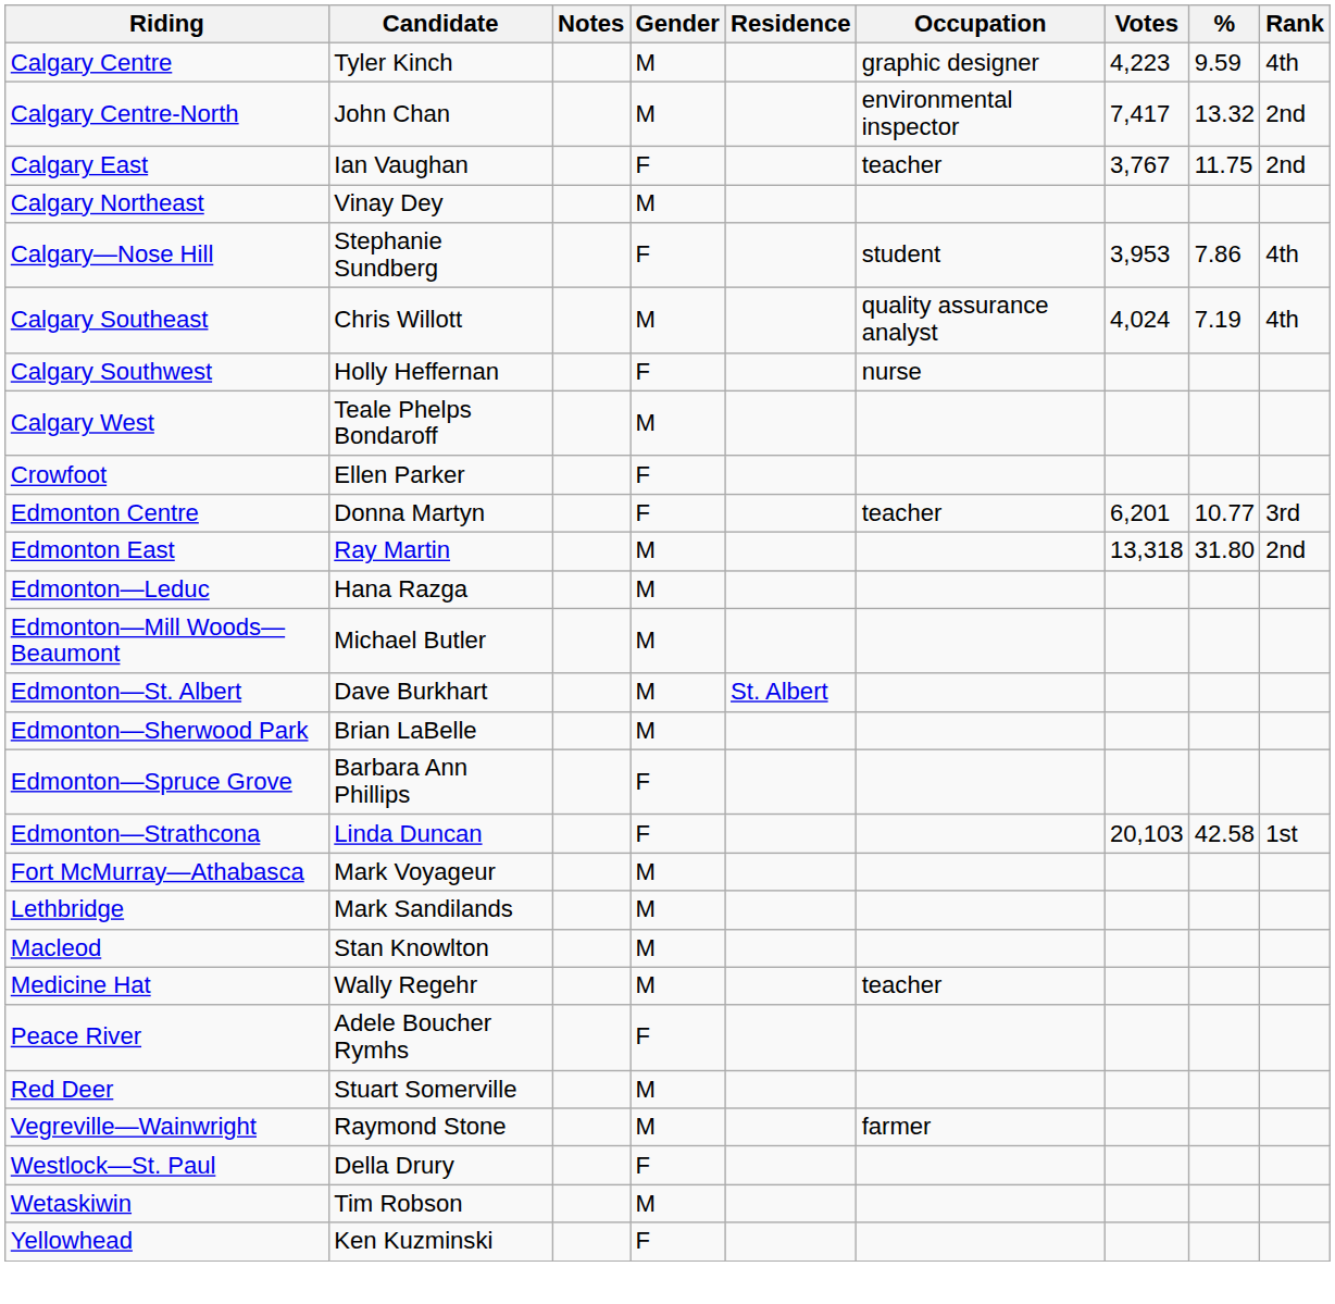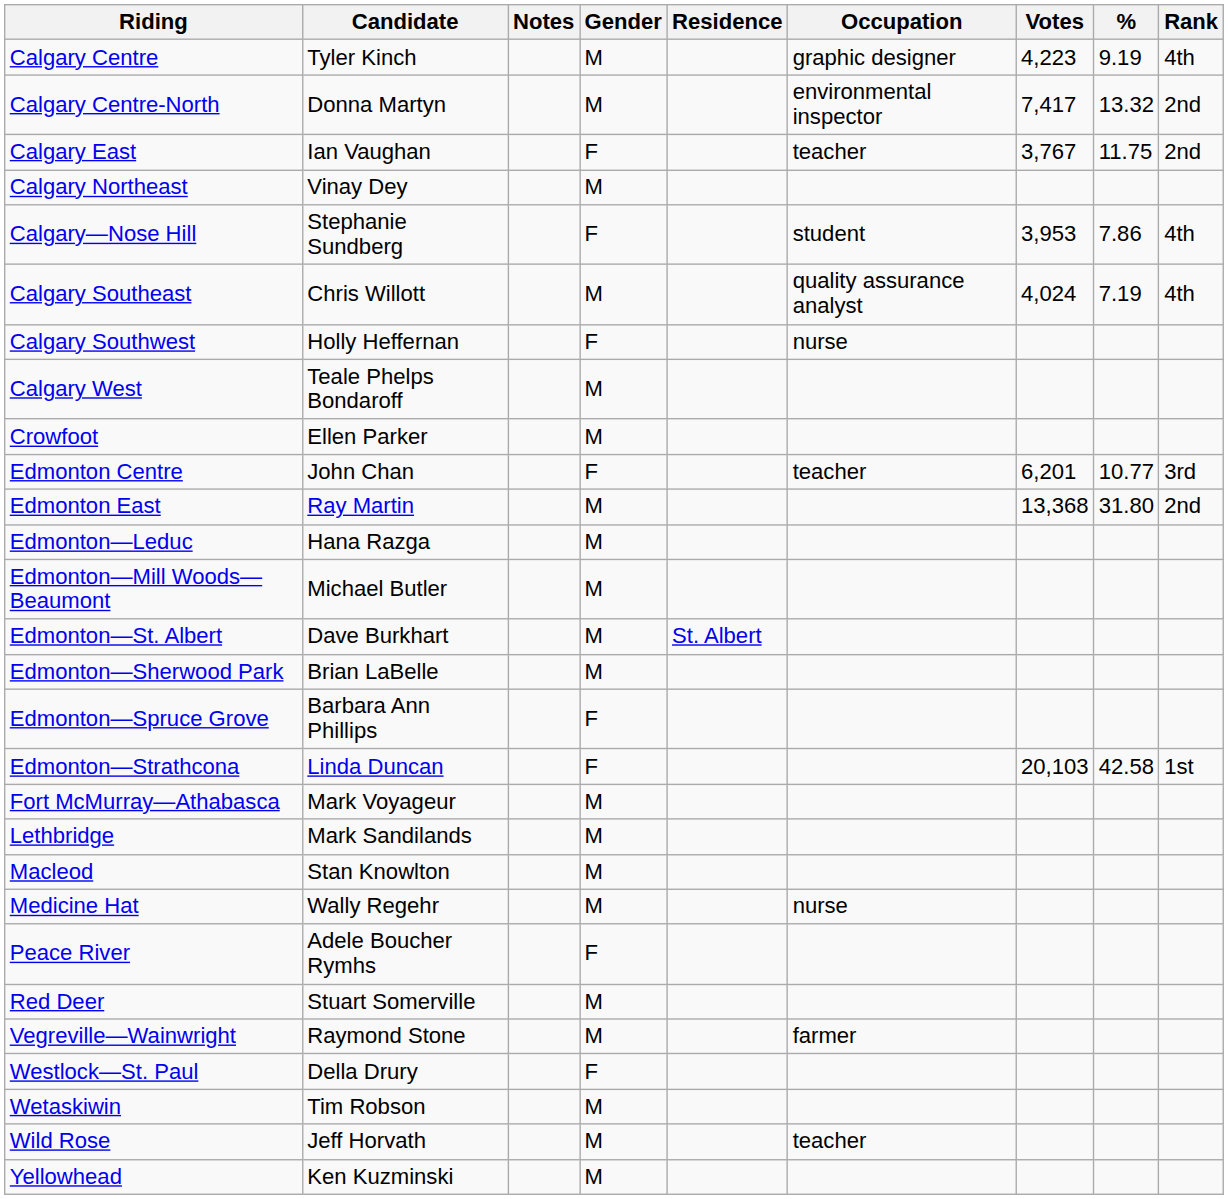 <table class="wikitable sortable" width="100%">
 <tr>
 <th>Riding</th>
 <th>Candidate</th>
 <th>Notes</th>
 <th>Gender</th>
 <th>Residence</th>
 <th>Occupation</th>
 <th>Votes</th>
 <th>%</th>
 <th>Rank</th>
 </tr>
 <tr>
 <td><a href='#'>Calgary Centre</a></td>
 <td>Tyler Kinch</td>
 <td></td>
 <td>M</td>
 <td></td>
 <td>graphic designer</td>
 <td>4,223</td>
-<td>9.59</td>
+<td>9.19</td>
 <td>4th</td>
 </tr>
 <tr>
 <td><a href='#'>Calgary Centre-North</a></td>
-<td>John Chan</td>
+<td>Donna Martyn</td>
 <td></td>
 <td>M</td>
 <td></td>
 <td>environmental inspector</td>
 <td>7,417</td>
 <td>13.32</td>
 <td>2nd</td>
 </tr>
 <tr>
 <td><a href='#'>Calgary East</a></td>
 <td>Ian Vaughan</td>
 <td></td>
 <td>F</td>
 <td></td>
 <td>teacher</td>
 <td>3,767</td>
 <td>11.75</td>
 <td>2nd</td>
 </tr>
 <tr>
 <td><a href='#'>Calgary Northeast</a></td>
 <td>Vinay Dey</td>
 <td></td>
 <td>M</td>
 <td></td>
 <td></td>
 <td></td>
 <td></td>
 <td></td>
 </tr>
 <tr>
 <td><a href='#'>Calgary—Nose Hill</a></td>
 <td>Stephanie Sundberg</td>
 <td></td>
 <td>F</td>
 <td></td>
 <td>student</td>
 <td>3,953</td>
 <td>7.86</td>
 <td>4th</td>
 </tr>
 <tr>
 <td><a href='#'>Calgary Southeast</a></td>
 <td>Chris Willott</td>
 <td></td>
 <td>M</td>
 <td></td>
 <td>quality assurance analyst</td>
 <td>4,024</td>
 <td>7.19</td>
 <td>4th</td>
 </tr>
 <tr>
 <td><a href='#'>Calgary Southwest</a></td>
 <td>Holly Heffernan</td>
 <td></td>
 <td>F</td>
 <td></td>
 <td>nurse</td>
 <td></td>
 <td></td>
 <td></td>
 </tr>
 <tr>
 <td><a href='#'>Calgary West</a></td>
 <td>Teale Phelps Bondaroff</td>
 <td></td>
 <td>M</td>
 <td></td>
 <td></td>
 <td></td>
 <td></td>
 <td></td>
 </tr>
 <tr>
 <td><a href='#'>Crowfoot</a></td>
 <td>Ellen Parker</td>
 <td></td>
-<td>F</td>
+<td>M</td>
 <td></td>
 <td></td>
 <td></td>
 <td></td>
 <td></td>
 </tr>
 <tr>
 <td><a href='#'>Edmonton Centre</a></td>
-<td>Donna Martyn</td>
+<td>John Chan</td>
 <td></td>
 <td>F</td>
 <td></td>
 <td>teacher</td>
 <td>6,201</td>
 <td>10.77</td>
 <td>3rd</td>
 </tr>
 <tr>
 <td><a href='#'>Edmonton East</a></td>
 <td><a href='#'>Ray Martin</a></td>
 <td></td>
 <td>M</td>
 <td></td>
 <td></td>
-<td>13,318</td>
+<td>13,368</td>
 <td>31.80</td>
 <td>2nd</td>
 </tr>
 <tr>
 <td><a href='#'>Edmonton—Leduc</a></td>
 <td>Hana Razga</td>
 <td></td>
 <td>M</td>
 <td></td>
 <td></td>
 <td></td>
 <td></td>
 <td></td>
 </tr>
 <tr>
 <td><a href='#'>Edmonton—Mill Woods—Beaumont</a></td>
 <td>Michael Butler</td>
 <td></td>
 <td>M</td>
 <td></td>
 <td></td>
 <td></td>
 <td></td>
 <td></td>
 </tr>
 <tr>
 <td><a href='#'>Edmonton—St. Albert</a></td>
 <td>Dave Burkhart</td>
 <td></td>
 <td>M</td>
 <td><a href='#'>St. Albert</a></td>
 <td></td>
 <td></td>
 <td></td>
 <td></td>
 </tr>
 <tr>
 <td><a href='#'>Edmonton—Sherwood Park</a></td>
 <td>Brian LaBelle</td>
 <td></td>
 <td>M</td>
 <td></td>
 <td></td>
 <td></td>
 <td></td>
 <td></td>
 </tr>
 <tr>
 <td><a href='#'>Edmonton—Spruce Grove</a></td>
 <td>Barbara Ann Phillips</td>
 <td></td>
 <td>F</td>
 <td></td>
 <td></td>
 <td></td>
 <td></td>
 <td></td>
 </tr>
 <tr>
 <td><a href='#'>Edmonton—Strathcona</a></td>
 <td><a href='#'>Linda Duncan</a></td>
 <td></td>
 <td>F</td>
 <td></td>
 <td></td>
 <td>20,103</td>
 <td>42.58</td>
 <td>1st</td>
 </tr>
 <tr>
 <td><a href='#'>Fort McMurray—Athabasca</a></td>
 <td>Mark Voyageur</td>
 <td></td>
 <td>M</td>
 <td></td>
 <td></td>
 <td></td>
 <td></td>
 <td></td>
 </tr>
 <tr>
 <td><a href='#'>Lethbridge</a></td>
 <td>Mark Sandilands</td>
 <td></td>
 <td>M</td>
 <td></td>
 <td></td>
 <td></td>
 <td></td>
 <td></td>
 </tr>
 <tr>
 <td><a href='#'>Macleod</a></td>
 <td>Stan Knowlton</td>
 <td></td>
 <td>M</td>
 <td></td>
 <td></td>
 <td></td>
 <td></td>
 <td></td>
 </tr>
 <tr>
 <td><a href='#'>Medicine Hat</a></td>
 <td>Wally Regehr</td>
 <td></td>
 <td>M</td>
 <td></td>
-<td>teacher</td>
+<td>nurse</td>
 <td></td>
 <td></td>
 <td></td>
 </tr>
 <tr>
 <td><a href='#'>Peace River</a></td>
 <td>Adele Boucher Rymhs</td>
 <td></td>
 <td>F</td>
 <td></td>
 <td></td>
 <td></td>
 <td></td>
 <td></td>
 </tr>
 <tr>
 <td><a href='#'>Red Deer</a></td>
 <td>Stuart Somerville</td>
 <td></td>
 <td>M</td>
 <td></td>
 <td></td>
 <td></td>
 <td></td>
 <td></td>
 </tr>
 <tr>
 <td><a href='#'>Vegreville—Wainwright</a></td>
 <td>Raymond Stone</td>
 <td></td>
 <td>M</td>
 <td></td>
 <td>farmer</td>
 <td></td>
 <td></td>
 <td></td>
 </tr>
 <tr>
 <td><a href='#'>Westlock—St. Paul</a></td>
 <td>Della Drury</td>
 <td></td>
 <td>F</td>
 <td></td>
 <td></td>
 <td></td>
 <td></td>
 <td></td>
 </tr>
 <tr>
 <td><a href='#'>Wetaskiwin</a></td>
 <td>Tim Robson</td>
 <td></td>
 <td>M</td>
 <td></td>
 <td></td>
 <td></td>
 <td></td>
 <td></td>
 </tr>
 <tr>
+<td><a href='#'>Wild Rose</a></td>
+<td>Jeff Horvath</td>
+<td></td>
+<td>M</td>
+<td></td>
+<td>teacher</td>
+<td></td>
+<td></td>
+<td></td>
+</tr>
+<tr>
 <td><a href='#'>Yellowhead</a></td>
 <td>Ken Kuzminski</td>
 <td></td>
-<td>F</td>
+<td>M</td>
 <td></td>
 <td></td>
 <td></td>
 <td></td>
 <td></td>
 </tr>
 </table>
